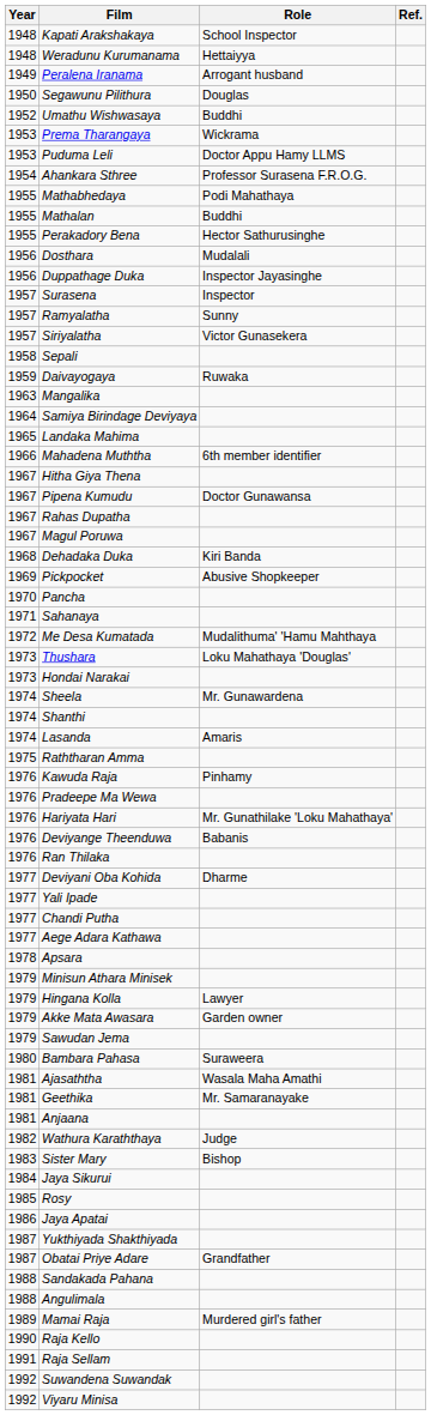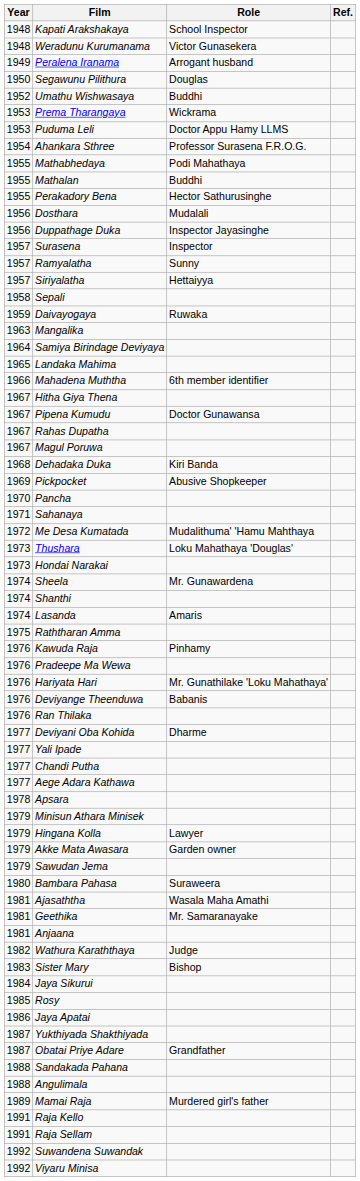 <table class="wikitable">
 <tr>
 <th>Year</th>
 <th>Film</th>
 <th>Role</th>
 <th>Ref.</th>
 </tr>
 <tr>
 <td>1948</td>
 <td><em>Kapati Arakshakaya</em></td>
 <td>School Inspector</td>
 <td></td>
 </tr>
 <tr>
 <td>1948</td>
 <td><em>Weradunu Kurumanama</em></td>
-<td>Hettaiyya</td>
+<td>Victor Gunasekera</td>
 <td></td>
 </tr>
 <tr>
 <td>1949</td>
 <td><em><a href='#'>Peralena Iranama</a></em></td>
 <td>Arrogant husband</td>
 <td></td>
 </tr>
 <tr>
 <td>1950</td>
 <td><em>Segawunu Pilithura</em></td>
 <td>Douglas</td>
 <td></td>
 </tr>
 <tr>
 <td>1952</td>
 <td><em>Umathu Wishwasaya</em></td>
 <td>Buddhi</td>
 <td></td>
 </tr>
 <tr>
 <td>1953</td>
 <td><em><a href='#'>Prema Tharangaya</a></em></td>
 <td>Wickrama</td>
 <td></td>
 </tr>
 <tr>
 <td>1953</td>
 <td><em>Puduma Leli</em></td>
 <td>Doctor Appu Hamy LLMS</td>
 <td></td>
 </tr>
 <tr>
 <td>1954</td>
 <td><em>Ahankara Sthree</em></td>
 <td>Professor Surasena F.R.O.G.</td>
 <td></td>
 </tr>
 <tr>
 <td>1955</td>
 <td><em>Mathabhedaya</em></td>
 <td>Podi Mahathaya</td>
 <td></td>
 </tr>
 <tr>
 <td>1955</td>
 <td><em>Mathalan</em></td>
 <td>Buddhi</td>
 <td></td>
 </tr>
 <tr>
 <td>1955</td>
 <td><em>Perakadory Bena</em></td>
 <td>Hector Sathurusinghe</td>
 <td></td>
 </tr>
 <tr>
 <td>1956</td>
 <td><em>Dosthara</em></td>
 <td>Mudalali</td>
 <td></td>
 </tr>
 <tr>
 <td>1956</td>
 <td><em>Duppathage Duka</em></td>
 <td>Inspector Jayasinghe</td>
 <td></td>
 </tr>
 <tr>
 <td>1957</td>
 <td><em>Surasena</em></td>
 <td>Inspector</td>
 <td></td>
 </tr>
 <tr>
 <td>1957</td>
 <td><em>Ramyalatha</em></td>
 <td>Sunny</td>
 <td></td>
 </tr>
 <tr>
 <td>1957</td>
 <td><em>Siriyalatha</em></td>
-<td>Victor Gunasekera</td>
+<td>Hettaiyya</td>
 <td></td>
 </tr>
 <tr>
 <td>1958</td>
 <td><em>Sepali</em></td>
 <td></td>
 <td></td>
 </tr>
 <tr>
 <td>1959</td>
 <td><em>Daivayogaya</em></td>
 <td>Ruwaka</td>
 <td></td>
 </tr>
 <tr>
 <td>1963</td>
 <td><em>Mangalika</em></td>
 <td></td>
 <td></td>
 </tr>
 <tr>
 <td>1964</td>
 <td><em>Samiya Birindage Deviyaya</em></td>
 <td></td>
 <td></td>
 </tr>
 <tr>
 <td>1965</td>
 <td><em>Landaka Mahima</em></td>
 <td></td>
 <td></td>
 </tr>
 <tr>
 <td>1966</td>
 <td><em>Mahadena Muththa</em></td>
 <td>6th member identifier</td>
 <td></td>
 </tr>
 <tr>
 <td>1967</td>
 <td><em>Hitha Giya Thena</em></td>
 <td></td>
 <td></td>
 </tr>
 <tr>
 <td>1967</td>
 <td><em>Pipena Kumudu</em></td>
 <td>Doctor Gunawansa</td>
 <td></td>
 </tr>
 <tr>
 <td>1967</td>
 <td><em>Rahas Dupatha</em></td>
 <td></td>
 <td></td>
 </tr>
 <tr>
 <td>1967</td>
 <td><em>Magul Poruwa</em></td>
 <td></td>
 <td></td>
 </tr>
 <tr>
 <td>1968</td>
 <td><em>Dehadaka Duka</em></td>
 <td>Kiri Banda</td>
 <td></td>
 </tr>
 <tr>
 <td>1969</td>
 <td><em>Pickpocket</em></td>
 <td>Abusive Shopkeeper</td>
 <td></td>
 </tr>
 <tr>
 <td>1970</td>
 <td><em>Pancha</em></td>
 <td></td>
 <td></td>
 </tr>
 <tr>
 <td>1971</td>
 <td><em>Sahanaya</em></td>
 <td></td>
 <td></td>
 </tr>
 <tr>
 <td>1972</td>
 <td><em>Me Desa Kumatada</em></td>
 <td>Mudalithuma' 'Hamu Mahthaya</td>
 <td></td>
 </tr>
 <tr>
 <td>1973</td>
 <td><em><a href='#'>Thushara</a></em></td>
 <td>Loku Mahathaya 'Douglas'</td>
 <td></td>
 </tr>
 <tr>
 <td>1973</td>
 <td><em>Hondai Narakai</em></td>
 <td></td>
 <td></td>
 </tr>
 <tr>
 <td>1974</td>
 <td><em>Sheela</em></td>
 <td>Mr. Gunawardena</td>
 <td></td>
 </tr>
 <tr>
 <td>1974</td>
 <td><em>Shanthi</em></td>
 <td></td>
 <td></td>
 </tr>
 <tr>
 <td>1974</td>
 <td><em>Lasanda</em></td>
 <td>Amaris</td>
 <td></td>
 </tr>
 <tr>
 <td>1975</td>
 <td><em>Raththaran Amma</em></td>
 <td></td>
 <td></td>
 </tr>
 <tr>
 <td>1976</td>
 <td><em>Kawuda Raja</em></td>
 <td>Pinhamy</td>
 <td></td>
 </tr>
 <tr>
 <td>1976</td>
 <td><em>Pradeepe Ma Wewa</em></td>
 <td></td>
 <td></td>
 </tr>
 <tr>
 <td>1976</td>
 <td><em>Hariyata Hari</em></td>
 <td>Mr. Gunathilake 'Loku Mahathaya'</td>
 <td></td>
 </tr>
 <tr>
 <td>1976</td>
 <td><em>Deviyange Theenduwa</em></td>
 <td>Babanis</td>
 <td></td>
 </tr>
 <tr>
 <td>1976</td>
 <td><em>Ran Thilaka</em></td>
 <td></td>
 <td></td>
 </tr>
 <tr>
 <td>1977</td>
 <td><em>Deviyani Oba Kohida</em></td>
 <td>Dharme</td>
 <td></td>
 </tr>
 <tr>
 <td>1977</td>
 <td><em>Yali Ipade</em></td>
 <td></td>
 <td></td>
 </tr>
 <tr>
 <td>1977</td>
 <td><em>Chandi Putha</em></td>
 <td></td>
 <td></td>
 </tr>
 <tr>
 <td>1977</td>
 <td><em>Aege Adara Kathawa</em></td>
 <td></td>
 <td></td>
 </tr>
 <tr>
 <td>1978</td>
 <td><em>Apsara</em></td>
 <td></td>
 <td></td>
 </tr>
 <tr>
 <td>1979</td>
 <td><em>Minisun Athara Minisek</em></td>
 <td></td>
 <td></td>
 </tr>
 <tr>
 <td>1979</td>
 <td><em>Hingana Kolla</em></td>
 <td>Lawyer</td>
 <td></td>
 </tr>
 <tr>
 <td>1979</td>
 <td><em>Akke Mata Awasara</em></td>
 <td>Garden owner</td>
 <td></td>
 </tr>
 <tr>
 <td>1979</td>
 <td><em>Sawudan Jema</em></td>
 <td></td>
 <td></td>
 </tr>
 <tr>
 <td>1980</td>
 <td><em>Bambara Pahasa</em></td>
 <td>Suraweera</td>
 <td></td>
 </tr>
 <tr>
 <td>1981</td>
 <td><em>Ajasaththa</em></td>
 <td>Wasala Maha Amathi</td>
 <td></td>
 </tr>
 <tr>
 <td>1981</td>
 <td><em>Geethika</em></td>
 <td>Mr. Samaranayake</td>
 <td></td>
 </tr>
 <tr>
 <td>1981</td>
 <td><em>Anjaana</em></td>
 <td></td>
 <td></td>
 </tr>
 <tr>
 <td>1982</td>
 <td><em>Wathura Karaththaya</em></td>
 <td>Judge</td>
 <td></td>
 </tr>
 <tr>
 <td>1983</td>
 <td><em>Sister Mary</em></td>
 <td>Bishop</td>
 <td></td>
 </tr>
 <tr>
 <td>1984</td>
 <td><em>Jaya Sikurui</em></td>
 <td></td>
 <td></td>
 </tr>
 <tr>
 <td>1985</td>
 <td><em>Rosy</em></td>
 <td></td>
 <td></td>
 </tr>
 <tr>
 <td>1986</td>
 <td><em>Jaya Apatai</em></td>
 <td></td>
 <td></td>
 </tr>
 <tr>
 <td>1987</td>
 <td><em>Yukthiyada Shakthiyada</em></td>
 <td></td>
 <td></td>
 </tr>
 <tr>
 <td>1987</td>
 <td><em>Obatai Priye Adare</em></td>
 <td>Grandfather</td>
 <td></td>
 </tr>
 <tr>
 <td>1988</td>
 <td><em>Sandakada Pahana</em></td>
 <td></td>
 <td></td>
 </tr>
 <tr>
 <td>1988</td>
 <td><em>Angulimala</em></td>
 <td></td>
 <td></td>
 </tr>
 <tr>
 <td>1989</td>
 <td><em>Mamai Raja</em></td>
 <td>Murdered girl's father</td>
 <td></td>
 </tr>
 <tr>
-<td>1990</td>
+<td>1991</td>
 <td><em>Raja Kello</em></td>
 <td></td>
 <td></td>
 </tr>
 <tr>
 <td>1991</td>
 <td><em>Raja Sellam</em></td>
 <td></td>
 <td></td>
 </tr>
 <tr>
 <td>1992</td>
 <td><em>Suwandena Suwandak</em></td>
 <td></td>
 <td></td>
 </tr>
 <tr>
 <td>1992</td>
 <td><em>Viyaru Minisa</em></td>
 <td></td>
 <td></td>
 </tr>
 </table>
